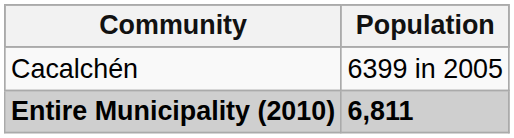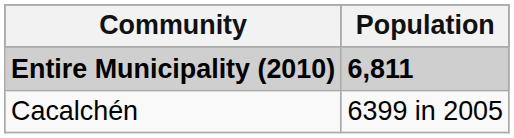 <table class="wikitable">
 <tr style="background:#111111; color:#111111;">
 <th><strong>Community</strong></th>
 <th><strong>Population</strong></th>
 </tr>
+<tr style="background:#CFCFCF;">
+<td><strong>Entire Municipality (2010)</strong></td>
+<td><strong>6,811</strong></td>
+</tr>
 <tr>
 <td>Cacalchén</td>
 <td>6399 in 2005</td>
 </tr>
-<tr style="background:#CFCFCF;">
-<td><strong>Entire Municipality (2010)</strong></td>
-<td><strong>6,811</strong></td>
-</tr>
 </table>
